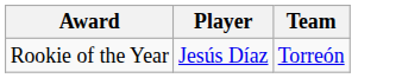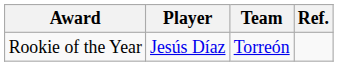 <table class="wikitable">
 <tr>
 <th>Award</th>
 <th>Player</th>
 <th>Team</th>
+<th>Ref.</th>
 </tr>
 <tr>
 <td scope="row">Rookie of the Year</td>
 <td> <a href='#'>Jesús Díaz</a></td>
 <td><a href='#'>Torreón</a></td>
+<td align=center></td>
 </tr>
 </table>
